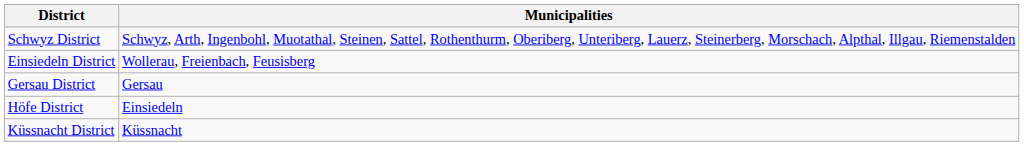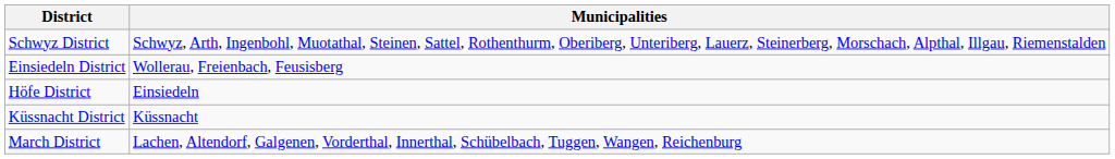 <table class="wikitable sortable">
 <tr>
 <th>District</th>
 <th>Municipalities</th>
 </tr>
 <tr>
 <td><a href='#'>Schwyz District</a></td>
 <td><a href='#'>Schwyz</a>, <a href='#'>Arth</a>, <a href='#'>Ingenbohl</a>, <a href='#'>Muotathal</a>, <a href='#'>Steinen</a>, <a href='#'>Sattel</a>, <a href='#'>Rothenthurm</a>, <a href='#'>Oberiberg</a>, <a href='#'>Unteriberg</a>, <a href='#'>Lauerz</a>, <a href='#'>Steinerberg</a>, <a href='#'>Morschach</a>, <a href='#'>Alpthal</a>, <a href='#'>Illgau</a>, <a href='#'>Riemenstalden</a></td>
 </tr>
 <tr>
 <td><a href='#'>Einsiedeln District</a></td>
 <td><a href='#'>Wollerau</a>, <a href='#'>Freienbach</a>, <a href='#'>Feusisberg</a></td>
 </tr>
 <tr>
-<td><a href='#'>Gersau District</a></td>
-<td><a href='#'>Gersau</a></td>
-</tr>
-<tr>
 <td><a href='#'>Höfe District</a></td>
 <td><a href='#'>Einsiedeln</a></td>
 </tr>
 <tr>
 <td><a href='#'>Küssnacht District</a></td>
 <td><a href='#'>Küssnacht</a></td>
 </tr>
+<tr>
+<td><a href='#'>March District</a></td>
+<td><a href='#'>Lachen</a>, <a href='#'>Altendorf</a>, <a href='#'>Galgenen</a>, <a href='#'>Vorderthal</a>, <a href='#'>Innerthal</a>, <a href='#'>Schübelbach</a>, <a href='#'>Tuggen</a>, <a href='#'>Wangen</a>, <a href='#'>Reichenburg</a></td>
+</tr>
 </table>
